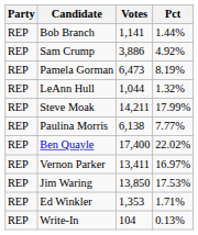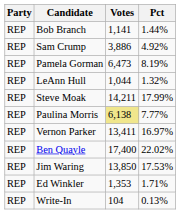 <table class="wikitable" style="margin:0.5em; font-size:95%;">
 <tr>
 <th scope="col">Party</th>
 <th scope="col">Candidate</th>
 <th scope="col">Votes</th>
 <th scope="col">Pct</th>
 </tr>
 <tr>
 <td>REP</td>
 <td>Bob Branch</td>
 <td>1,141</td>
 <td>1.44%</td>
 </tr>
 <tr>
 <td>REP</td>
 <td>Sam Crump</td>
 <td>3,886</td>
 <td>4.92%</td>
 </tr>
 <tr>
 <td>REP</td>
 <td>Pamela Gorman</td>
 <td>6,473</td>
 <td>8.19%</td>
 </tr>
 <tr>
 <td>REP</td>
 <td>LeAnn Hull</td>
 <td>1,044</td>
 <td>1.32%</td>
 </tr>
 <tr>
 <td>REP</td>
 <td>Steve Moak</td>
 <td>14,211</td>
 <td>17.99%</td>
 </tr>
 <tr>
 <td>REP</td>
 <td>Paulina Morris</td>
-<td>6,138</td>
+<td style="background: khaki;">6,138</td>
 <td>7.77%</td>
+</tr>
+<tr>
+<td>REP</td>
+<td>Vernon Parker</td>
+<td>13,411</td>
+<td>16.97%</td>
 </tr>
 <tr>
 <td>REP</td>
 <td><a href='#'>Ben Quayle</a></td>
 <td>17,400</td>
 <td>22.02%</td>
-</tr>
-<tr>
-<td>REP</td>
-<td>Vernon Parker</td>
-<td>13,411</td>
-<td>16.97%</td>
 </tr>
 <tr>
 <td>REP</td>
 <td>Jim Waring</td>
 <td>13,850</td>
 <td>17.53%</td>
 </tr>
 <tr>
 <td>REP</td>
 <td>Ed Winkler</td>
 <td>1,353</td>
 <td>1.71%</td>
 </tr>
 <tr>
 <td>REP</td>
 <td>Write-In</td>
 <td>104</td>
 <td>0.13%</td>
 </tr>
 </table>
